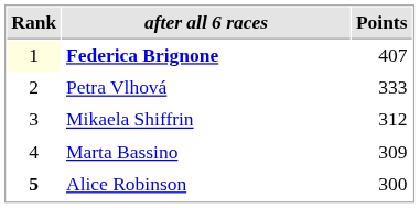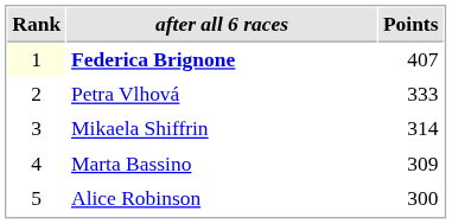 <table cellspacing="1" cellpadding="3" style="border:1px solid #aaa; font-size:86%;">
 <tr style="background:#e4e4e4;">
 <th style="border-bottom:1px solid #aaa; width:10px;">Rank</th>
 <th style="border-bottom:1px solid #aaa; width:200px; white-space:nowrap;"><em>after all 6 races</em></th>
 <th style="border-bottom:1px solid #aaa; width:20px;">Points</th>
 </tr>
 <tr>
 <td style="background: lightyellow; text-align:center;">1</td>
 <td> <strong><a href='#'>Federica Brignone</a></strong></td>
 <td align="right">407</td>
 </tr>
 <tr>
 <td style="text-align:center;">2</td>
 <td> <a href='#'>Petra Vlhová</a></td>
 <td align="right">333</td>
 </tr>
 <tr>
 <td style="text-align:center;">3</td>
 <td> <a href='#'>Mikaela Shiffrin</a></td>
-<td align="right">312</td>
+<td align="right">314</td>
 </tr>
 <tr>
 <td style="text-align:center;">4</td>
 <td> <a href='#'>Marta Bassino</a></td>
 <td align="right">309</td>
 </tr>
 <tr>
-<td style="text-align:center;"><strong>5</strong></td>
+<td style="text-align:center;">5</td>
 <td> <a href='#'>Alice Robinson</a></td>
 <td align="right">300</td>
 </tr>
 </table>
